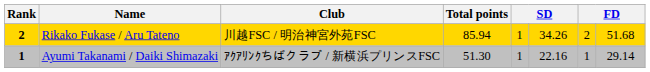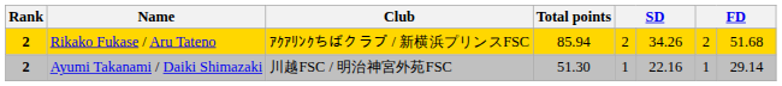 <table class="wikitable sortable">
 <tr>
 <th>Rank</th>
 <th>Name</th>
 <th>Club</th>
 <th>Total points</th>
 <th colspan="2" width="80px"><a href='#'>SD</a></th>
 <th colspan="2" width="80px"><a href='#'>FD</a></th>
 </tr>
 <tr bgcolor="gold">
 <td align="center"><strong>2</strong></td>
 <td><a href='#'>Rikako Fukase</a> / <a href='#'>Aru Tateno</a></td>
-<td>川越FSC / 明治神宮外苑FSC</td>
+<td>ｱｸｱﾘﾝｸちばクラブ / 新横浜プリンスFSC</td>
 <td align="center">85.94</td>
-<td align="center">1</td>
+<td align="center">2</td>
 <td align="center">34.26</td>
 <td align="center">2</td>
 <td align="center">51.68</td>
 </tr>
 <tr bgcolor="silver">
-<td align="center"><strong>1</strong></td>
+<td align="center"><strong>2</strong></td>
 <td><a href='#'>Ayumi Takanami</a> / <a href='#'>Daiki Shimazaki</a></td>
-<td>ｱｸｱﾘﾝｸちばクラブ / 新横浜プリンスFSC</td>
+<td>川越FSC / 明治神宮外苑FSC</td>
 <td align="center">51.30</td>
 <td align="center">1</td>
 <td align="center">22.16</td>
 <td align="center">1</td>
 <td align="center">29.14</td>
 </tr>
 </table>
